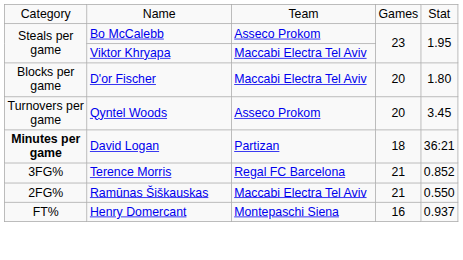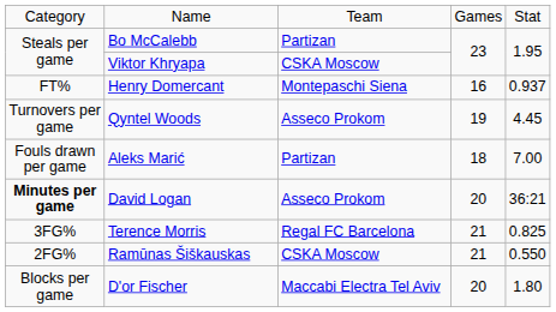 <table class="wikitable sortable" style="text-align: center;">
 <tr>
 <td width=100>Category</td>
 <td width=180>Name</td>
 <td width=180>Team</td>
 <td width=40>Games</td>
 <td width=40>Stat</td>
 </tr>
 <tr>
 <td rowspan=2>Steals per game</td>
 <td align="left"> <a href='#'>Bo McCalebb</a></td>
-<td align="left"> <a href='#'>Asseco Prokom</a></td>
+<td align="left"> <a href='#'>Partizan</a></td>
 <td rowspan=2>23</td>
 <td rowspan=2>1.95</td>
 </tr>
 <tr>
 <td align="left"> <a href='#'>Viktor Khryapa</a></td>
-<td align="left"> <a href='#'>Maccabi Electra Tel Aviv</a></td>
+<td align="left"> <a href='#'>CSKA Moscow</a></td>
+</tr>
+<tr>
+<td>FT%</td>
+<td align="left"> <a href='#'>Henry Domercant</a></td>
+<td align="left"> <a href='#'>Montepaschi Siena</a></td>
+<td>16</td>
+<td>0.937</td>
+</tr>
+<tr>
+<td>Turnovers per game</td>
+<td align="left"> <a href='#'>Qyntel Woods</a></td>
+<td align="left"> <a href='#'>Asseco Prokom</a></td>
+<td>19</td>
+<td>4.45</td>
+</tr>
+<tr>
+<td>Fouls drawn per game</td>
+<td align="left"> <a href='#'>Aleks Marić</a></td>
+<td align="left"> <a href='#'>Partizan</a></td>
+<td>18</td>
+<td>7.00</td>
+</tr>
+<tr>
+<td><strong>Minutes per game</strong></td>
+<td align="left"> <a href='#'>David Logan</a></td>
+<td align="left"> <a href='#'>Asseco Prokom</a></td>
+<td>20</td>
+<td>36:21</td>
+</tr>
+<tr>
+<td>3FG%</td>
+<td align="left"> <a href='#'>Terence Morris</a></td>
+<td align="left"> <a href='#'>Regal FC Barcelona</a></td>
+<td>21</td>
+<td>0.825</td>
+</tr>
+<tr>
+<td>2FG%</td>
+<td align="left"> <a href='#'>Ramūnas Šiškauskas</a></td>
+<td align="left"> <a href='#'>CSKA Moscow</a></td>
+<td>21</td>
+<td>0.550</td>
 </tr>
 <tr>
 <td>Blocks per game</td>
 <td align="left"> <a href='#'>D'or Fischer</a></td>
 <td align="left"> <a href='#'>Maccabi Electra Tel Aviv</a></td>
 <td>20</td>
 <td>1.80</td>
 </tr>
-<tr>
-<td>Turnovers per game</td>
-<td align="left"> <a href='#'>Qyntel Woods</a></td>
-<td align="left"> <a href='#'>Asseco Prokom</a></td>
-<td>20</td>
-<td>3.45</td>
-</tr>
-<tr>
-<td><strong>Minutes per game</strong></td>
-<td align="left"> <a href='#'>David Logan</a></td>
-<td align="left"> <a href='#'>Partizan</a></td>
-<td>18</td>
-<td>36:21</td>
-</tr>
-<tr>
-<td>3FG%</td>
-<td align="left"> <a href='#'>Terence Morris</a></td>
-<td align="left"> <a href='#'>Regal FC Barcelona</a></td>
-<td>21</td>
-<td>0.852</td>
-</tr>
-<tr>
-<td>2FG%</td>
-<td align="left"> <a href='#'>Ramūnas Šiškauskas</a></td>
-<td align="left"> <a href='#'>Maccabi Electra Tel Aviv</a></td>
-<td>21</td>
-<td>0.550</td>
-</tr>
-<tr>
-<td>FT%</td>
-<td align="left"> <a href='#'>Henry Domercant</a></td>
-<td align="left"> <a href='#'>Montepaschi Siena</a></td>
-<td>16</td>
-<td>0.937</td>
-</tr>
 </table>
